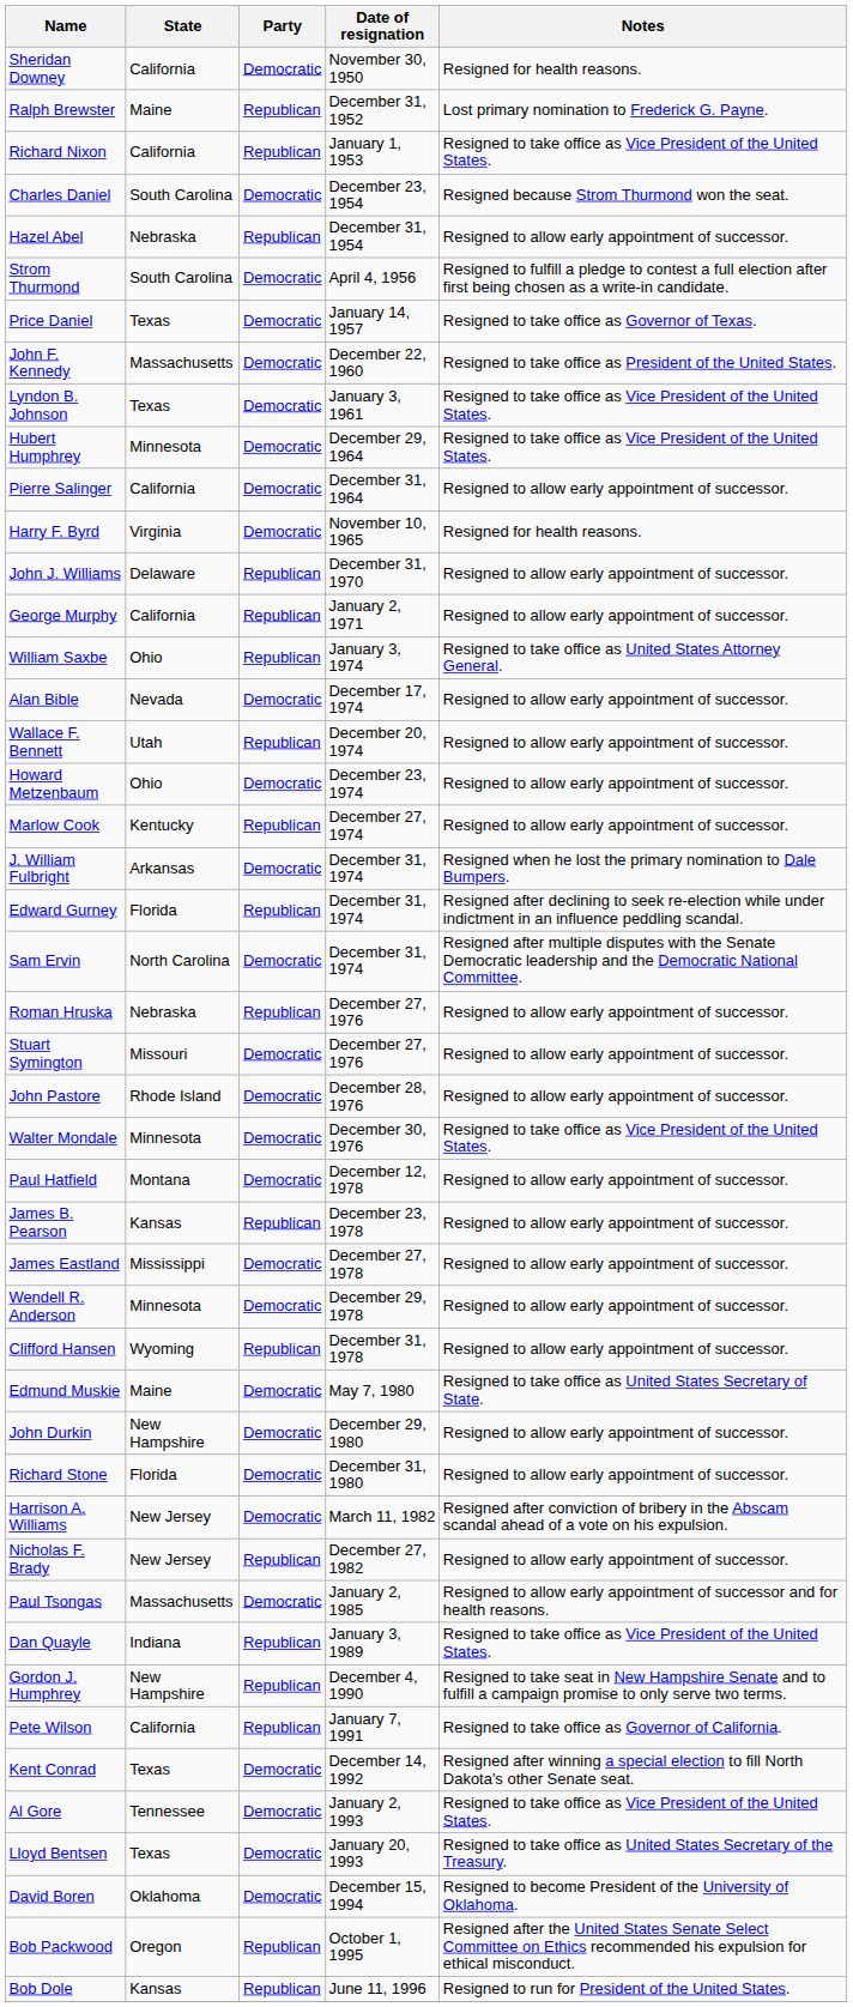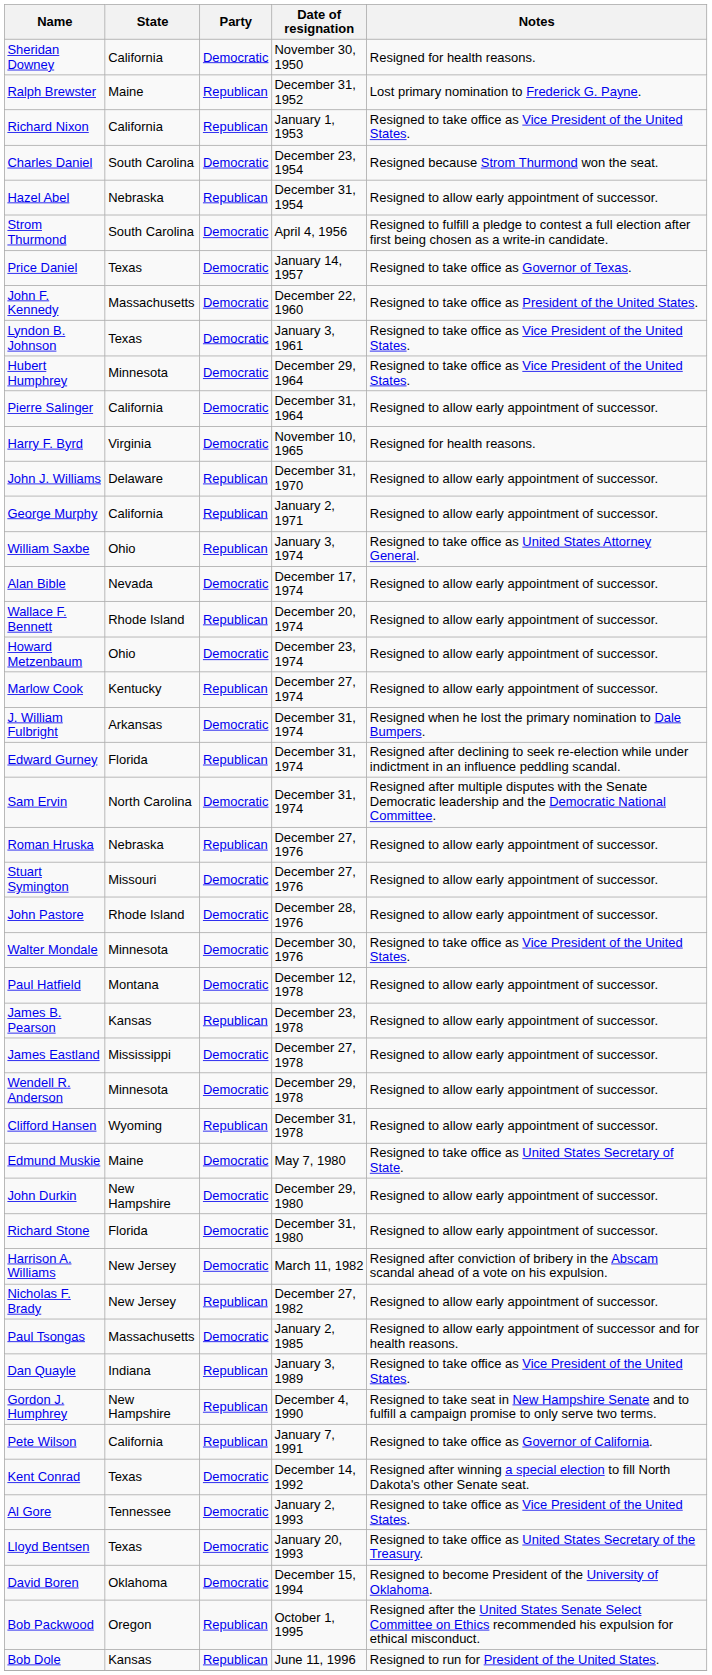 <table class="wikitable">
 <tr>
 <th>Name</th>
 <th>State</th>
 <th>Party</th>
 <th>Date of resignation</th>
 <th>Notes</th>
 </tr>
 <tr>
 <td><a href='#'>Sheridan Downey</a></td>
 <td>California</td>
 <td><a href='#'>Democratic</a></td>
 <td>November 30, 1950</td>
 <td>Resigned for health reasons.</td>
 </tr>
 <tr>
 <td><a href='#'>Ralph Brewster</a></td>
 <td>Maine</td>
 <td><a href='#'>Republican</a></td>
 <td>December 31, 1952</td>
 <td>Lost primary nomination to <a href='#'>Frederick G. Payne</a>.</td>
 </tr>
 <tr>
 <td><a href='#'>Richard Nixon</a></td>
 <td>California</td>
 <td><a href='#'>Republican</a></td>
 <td>January 1, 1953</td>
 <td>Resigned to take office as <a href='#'>Vice President of the United States</a>.</td>
 </tr>
 <tr>
 <td><a href='#'>Charles Daniel</a></td>
 <td>South Carolina</td>
 <td><a href='#'>Democratic</a></td>
 <td>December 23, 1954</td>
 <td>Resigned because <a href='#'>Strom Thurmond</a> won the seat.</td>
 </tr>
 <tr>
 <td><a href='#'>Hazel Abel</a></td>
 <td>Nebraska</td>
 <td><a href='#'>Republican</a></td>
 <td>December 31, 1954</td>
 <td>Resigned to allow early appointment of successor.</td>
 </tr>
 <tr>
 <td><a href='#'>Strom Thurmond</a></td>
 <td>South Carolina</td>
 <td><a href='#'>Democratic</a></td>
 <td>April 4, 1956</td>
 <td>Resigned to fulfill a pledge to contest a full election after first being chosen as a write-in candidate.</td>
 </tr>
 <tr>
 <td><a href='#'>Price Daniel</a></td>
 <td>Texas</td>
 <td><a href='#'>Democratic</a></td>
 <td>January 14, 1957</td>
 <td>Resigned to take office as <a href='#'>Governor of Texas</a>.</td>
 </tr>
 <tr>
 <td><a href='#'>John F. Kennedy</a></td>
 <td>Massachusetts</td>
 <td><a href='#'>Democratic</a></td>
 <td>December 22, 1960</td>
 <td>Resigned to take office as <a href='#'>President of the United States</a>.</td>
 </tr>
 <tr>
 <td><a href='#'>Lyndon B. Johnson</a></td>
 <td>Texas</td>
 <td><a href='#'>Democratic</a></td>
 <td>January 3, 1961</td>
 <td>Resigned to take office as <a href='#'>Vice President of the United States</a>.</td>
 </tr>
 <tr>
 <td><a href='#'>Hubert Humphrey</a></td>
 <td>Minnesota</td>
 <td><a href='#'>Democratic</a></td>
 <td>December 29, 1964</td>
 <td>Resigned to take office as <a href='#'>Vice President of the United States</a>.</td>
 </tr>
 <tr>
 <td><a href='#'>Pierre Salinger</a></td>
 <td>California</td>
 <td><a href='#'>Democratic</a></td>
 <td>December 31, 1964</td>
 <td>Resigned to allow early appointment of successor.</td>
 </tr>
 <tr>
 <td><a href='#'>Harry F. Byrd</a></td>
 <td>Virginia</td>
 <td><a href='#'>Democratic</a></td>
 <td>November 10, 1965</td>
 <td>Resigned for health reasons.</td>
 </tr>
 <tr>
 <td><a href='#'>John J. Williams</a></td>
 <td>Delaware</td>
 <td><a href='#'>Republican</a></td>
 <td>December 31, 1970</td>
 <td>Resigned to allow early appointment of successor.</td>
 </tr>
 <tr>
 <td><a href='#'>George Murphy</a></td>
 <td>California</td>
 <td><a href='#'>Republican</a></td>
 <td>January 2, 1971</td>
 <td>Resigned to allow early appointment of successor.</td>
 </tr>
 <tr>
 <td><a href='#'>William Saxbe</a></td>
 <td>Ohio</td>
 <td><a href='#'>Republican</a></td>
 <td>January 3, 1974</td>
 <td>Resigned to take office as <a href='#'>United States Attorney General</a>.</td>
 </tr>
 <tr>
 <td><a href='#'>Alan Bible</a></td>
 <td>Nevada</td>
 <td><a href='#'>Democratic</a></td>
 <td>December 17, 1974</td>
 <td>Resigned to allow early appointment of successor.</td>
 </tr>
 <tr>
 <td><a href='#'>Wallace F. Bennett</a></td>
-<td>Utah</td>
+<td>Rhode Island</td>
 <td><a href='#'>Republican</a></td>
 <td>December 20, 1974</td>
 <td>Resigned to allow early appointment of successor.</td>
 </tr>
 <tr>
 <td><a href='#'>Howard Metzenbaum</a></td>
 <td>Ohio</td>
 <td><a href='#'>Democratic</a></td>
 <td>December 23, 1974</td>
 <td>Resigned to allow early appointment of successor.</td>
 </tr>
 <tr>
 <td><a href='#'>Marlow Cook</a></td>
 <td>Kentucky</td>
 <td><a href='#'>Republican</a></td>
 <td>December 27, 1974</td>
 <td>Resigned to allow early appointment of successor.</td>
 </tr>
 <tr>
 <td><a href='#'>J. William Fulbright</a></td>
 <td>Arkansas</td>
 <td><a href='#'>Democratic</a></td>
 <td>December 31, 1974</td>
 <td>Resigned when he lost the primary nomination to <a href='#'>Dale Bumpers</a>.</td>
 </tr>
 <tr>
 <td><a href='#'>Edward Gurney</a></td>
 <td>Florida</td>
 <td><a href='#'>Republican</a></td>
 <td>December 31, 1974</td>
 <td>Resigned after declining to seek re-election while under indictment in an influence peddling scandal.</td>
 </tr>
 <tr>
 <td><a href='#'>Sam Ervin</a></td>
 <td>North Carolina</td>
 <td><a href='#'>Democratic</a></td>
 <td>December 31, 1974</td>
 <td>Resigned after multiple disputes with the Senate Democratic leadership and the <a href='#'>Democratic National Committee</a>.</td>
 </tr>
 <tr>
 <td><a href='#'>Roman Hruska</a></td>
 <td>Nebraska</td>
 <td><a href='#'>Republican</a></td>
 <td>December 27, 1976</td>
 <td>Resigned to allow early appointment of successor.</td>
 </tr>
 <tr>
 <td><a href='#'>Stuart Symington</a></td>
 <td>Missouri</td>
 <td><a href='#'>Democratic</a></td>
 <td>December 27, 1976</td>
 <td>Resigned to allow early appointment of successor.</td>
 </tr>
 <tr>
 <td><a href='#'>John Pastore</a></td>
 <td>Rhode Island</td>
 <td><a href='#'>Democratic</a></td>
 <td>December 28, 1976</td>
 <td>Resigned to allow early appointment of successor.</td>
 </tr>
 <tr>
 <td><a href='#'>Walter Mondale</a></td>
 <td>Minnesota</td>
 <td><a href='#'>Democratic</a></td>
 <td>December 30, 1976</td>
 <td>Resigned to take office as <a href='#'>Vice President of the United States</a>.</td>
 </tr>
 <tr>
 <td><a href='#'>Paul Hatfield</a></td>
 <td>Montana</td>
 <td><a href='#'>Democratic</a></td>
 <td>December 12, 1978</td>
 <td>Resigned to allow early appointment of successor.</td>
 </tr>
 <tr>
 <td><a href='#'>James B. Pearson</a></td>
 <td>Kansas</td>
 <td><a href='#'>Republican</a></td>
 <td>December 23, 1978</td>
 <td>Resigned to allow early appointment of successor.</td>
 </tr>
 <tr>
 <td><a href='#'>James Eastland</a></td>
 <td>Mississippi</td>
 <td><a href='#'>Democratic</a></td>
 <td>December 27, 1978</td>
 <td>Resigned to allow early appointment of successor.</td>
 </tr>
 <tr>
 <td><a href='#'>Wendell R. Anderson</a></td>
 <td>Minnesota</td>
 <td><a href='#'>Democratic</a></td>
 <td>December 29, 1978</td>
 <td>Resigned to allow early appointment of successor.</td>
 </tr>
 <tr>
 <td><a href='#'>Clifford Hansen</a></td>
 <td>Wyoming</td>
 <td><a href='#'>Republican</a></td>
 <td>December 31, 1978</td>
 <td>Resigned to allow early appointment of successor.</td>
 </tr>
 <tr>
 <td><a href='#'>Edmund Muskie</a></td>
 <td>Maine</td>
 <td><a href='#'>Democratic</a></td>
 <td>May 7, 1980</td>
 <td>Resigned to take office as <a href='#'>United States Secretary of State</a>.</td>
 </tr>
 <tr>
 <td><a href='#'>John Durkin</a></td>
 <td>New Hampshire</td>
 <td><a href='#'>Democratic</a></td>
 <td>December 29, 1980</td>
 <td>Resigned to allow early appointment of successor.</td>
 </tr>
 <tr>
 <td><a href='#'>Richard Stone</a></td>
 <td>Florida</td>
 <td><a href='#'>Democratic</a></td>
 <td>December 31, 1980</td>
 <td>Resigned to allow early appointment of successor.</td>
 </tr>
 <tr>
 <td><a href='#'>Harrison A. Williams</a></td>
 <td>New Jersey</td>
 <td><a href='#'>Democratic</a></td>
 <td>March 11, 1982</td>
 <td>Resigned after conviction of bribery in the <a href='#'>Abscam</a> scandal ahead of a vote on his expulsion.</td>
 </tr>
 <tr>
 <td><a href='#'>Nicholas F. Brady</a></td>
 <td>New Jersey</td>
 <td><a href='#'>Republican</a></td>
 <td>December 27, 1982</td>
 <td>Resigned to allow early appointment of successor.</td>
 </tr>
 <tr>
 <td><a href='#'>Paul Tsongas</a></td>
 <td>Massachusetts</td>
 <td><a href='#'>Democratic</a></td>
 <td>January 2, 1985</td>
 <td>Resigned to allow early appointment of successor and for health reasons.</td>
 </tr>
 <tr>
 <td><a href='#'>Dan Quayle</a></td>
 <td>Indiana</td>
 <td><a href='#'>Republican</a></td>
 <td>January 3, 1989</td>
 <td>Resigned to take office as <a href='#'>Vice President of the United States</a>.</td>
 </tr>
 <tr>
 <td><a href='#'>Gordon J. Humphrey</a></td>
 <td>New Hampshire</td>
 <td><a href='#'>Republican</a></td>
 <td>December 4, 1990</td>
 <td>Resigned to take seat in <a href='#'>New Hampshire Senate</a> and to fulfill a campaign promise to only serve two terms.</td>
 </tr>
 <tr>
 <td><a href='#'>Pete Wilson</a></td>
 <td>California</td>
 <td><a href='#'>Republican</a></td>
 <td>January 7, 1991</td>
 <td>Resigned to take office as <a href='#'>Governor of California</a>.</td>
 </tr>
 <tr>
 <td><a href='#'>Kent Conrad</a></td>
 <td>Texas</td>
 <td><a href='#'>Democratic</a></td>
 <td>December 14, 1992</td>
 <td>Resigned after winning <a href='#'>a special election</a> to fill North Dakota's other Senate seat.</td>
 </tr>
 <tr>
 <td><a href='#'>Al Gore</a></td>
 <td>Tennessee</td>
 <td><a href='#'>Democratic</a></td>
 <td>January 2, 1993</td>
 <td>Resigned to take office as <a href='#'>Vice President of the United States</a>.</td>
 </tr>
 <tr>
 <td><a href='#'>Lloyd Bentsen</a></td>
 <td>Texas</td>
 <td><a href='#'>Democratic</a></td>
 <td>January 20, 1993</td>
 <td>Resigned to take office as <a href='#'>United States Secretary of the Treasury</a>.</td>
 </tr>
 <tr>
 <td><a href='#'>David Boren</a></td>
 <td>Oklahoma</td>
 <td><a href='#'>Democratic</a></td>
 <td>December 15, 1994</td>
 <td>Resigned to become President of the <a href='#'>University of Oklahoma</a>.</td>
 </tr>
 <tr>
 <td><a href='#'>Bob Packwood</a></td>
 <td>Oregon</td>
 <td><a href='#'>Republican</a></td>
 <td>October 1, 1995</td>
 <td>Resigned after the <a href='#'>United States Senate Select Committee on Ethics</a> recommended his expulsion for ethical misconduct.</td>
 </tr>
 <tr>
 <td><a href='#'>Bob Dole</a></td>
 <td>Kansas</td>
 <td><a href='#'>Republican</a></td>
 <td>June 11, 1996</td>
 <td>Resigned to run for <a href='#'>President of the United States</a>.</td>
 </tr>
 <tr>
 </tr>
 </table>
